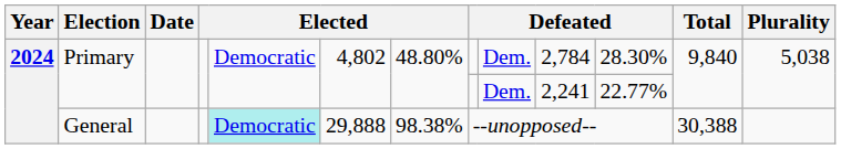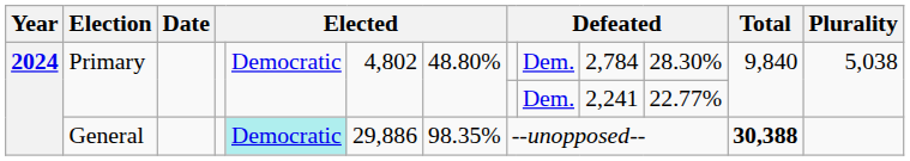 <table class="wikitable">
 <tr>
 <th>Year</th>
 <th>Election</th>
 <th>Date</th>
 <th colspan="4">Elected</th>
 <th colspan="4">Defeated</th>
 <th>Total</th>
 <th>Plurality</th>
 </tr>
 <tr>
 <th rowspan="3" valign="top"><a href='#'>2024</a></th>
 <td rowspan="2" valign="top">Primary</td>
 <td rowspan="2" valign="top"></td>
 <td rowspan="2" valign="top"></td>
 <td valign="top" rowspan="2" ><a href='#'>Democratic</a></td>
 <td rowspan="2" align="right" valign="top">4,802</td>
 <td rowspan="2" align="right" valign="top">48.80%</td>
 <td valign="top"></td>
 <td valign="top" ><a href='#'>Dem.</a></td>
 <td align="right" valign="top">2,784</td>
 <td align="right" valign="top">28.30%</td>
 <td rowspan="2" align="right" valign="top">9,840</td>
 <td rowspan="2" align="right" valign="top">5,038</td>
 </tr>
 <tr>
 <td valign="top"></td>
 <td valign="top" ><a href='#'>Dem.</a></td>
 <td align="right" valign="top">2,241</td>
 <td align="right" valign="top">22.77%</td>
 </tr>
 <tr>
 <td valign="top">General</td>
 <td valign="top"></td>
 <td valign="top"></td>
 <td valign="top"  style="background: paleturquoise;"><a href='#'>Democratic</a></td>
-<td align="right" valign="top">29,888</td>
-<td align="right" valign="top">98.38%</td>
+<td align="right" valign="top">29,886</td>
+<td align="right" valign="top">98.35%</td>
 <td colspan="4" valign="top"><em>--unopposed--</em></td>
-<td align="right" valign="top">30,388</td>
+<td align="right" valign="top"><strong>30,388</strong></td>
 <td></td>
 </tr>
 </table>
